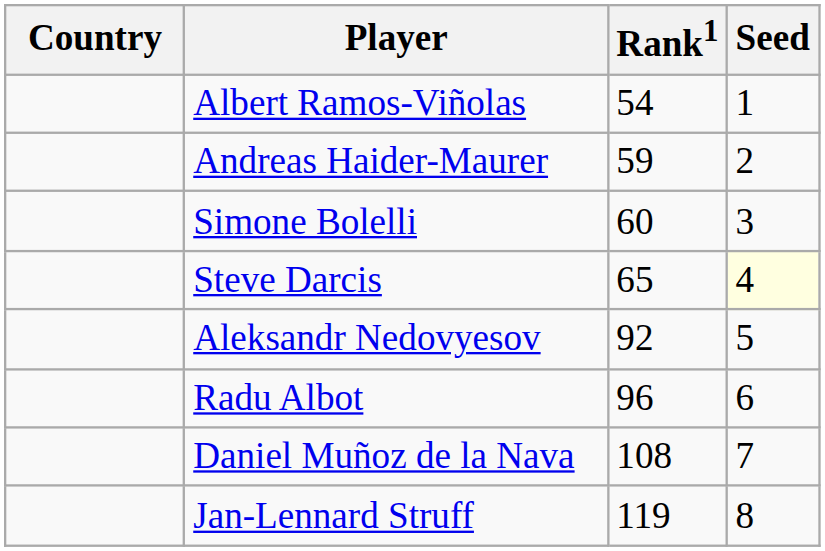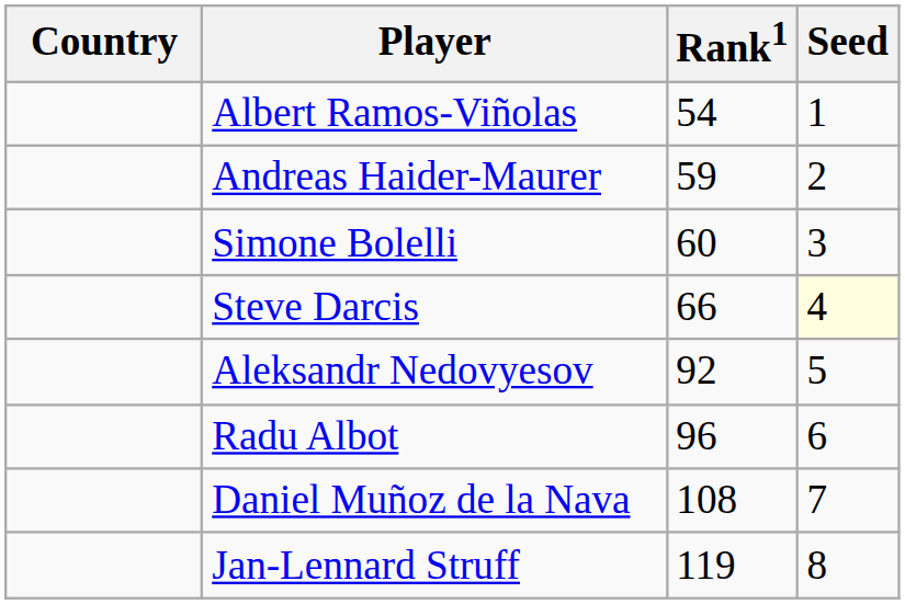 <table class="sortable wikitable">
 <tr>
 <th width="70">Country</th>
 <th width="175">Player</th>
 <th>Rank<sup>1</sup></th>
 <th>Seed</th>
 </tr>
 <tr>
 <td></td>
 <td><a href='#'>Albert Ramos-Viñolas</a></td>
 <td>54</td>
 <td>1</td>
 </tr>
 <tr>
 <td></td>
 <td><a href='#'>Andreas Haider-Maurer</a></td>
 <td>59</td>
 <td>2</td>
 </tr>
 <tr>
 <td></td>
 <td><a href='#'>Simone Bolelli</a></td>
 <td>60</td>
 <td>3</td>
 </tr>
 <tr>
 <td></td>
 <td><a href='#'>Steve Darcis</a></td>
-<td>65</td>
+<td>66</td>
 <td style="background: lightyellow;">4</td>
 </tr>
 <tr>
 <td></td>
 <td><a href='#'>Aleksandr Nedovyesov</a></td>
 <td>92</td>
 <td>5</td>
 </tr>
 <tr>
 <td></td>
 <td><a href='#'>Radu Albot</a></td>
 <td>96</td>
 <td>6</td>
 </tr>
 <tr>
 <td></td>
 <td><a href='#'>Daniel Muñoz de la Nava</a></td>
 <td>108</td>
 <td>7</td>
 </tr>
 <tr>
 <td></td>
 <td><a href='#'>Jan-Lennard Struff</a></td>
 <td>119</td>
 <td>8</td>
 </tr>
 </table>
